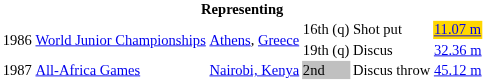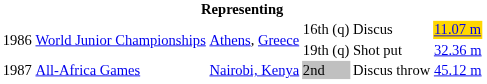 <table>
 <tr>
 <th colspan="6">Representing </th>
 </tr>
 <tr>
 <td rowspan=2>1986</td>
 <td rowspan=2><a href='#'>World Junior Championships</a></td>
 <td rowspan=2><a href='#'>Athens</a>, <a href='#'>Greece</a></td>
 <td>16th (q)</td>
-<td>Shot put</td>
+<td>Discus</td>
 <td style="background: gold;"><a href='#'>11.07 m</a></td>
 </tr>
 <tr>
 <td>19th (q)</td>
-<td>Discus</td>
+<td>Shot put</td>
 <td><a href='#'>32.36 m</a></td>
 </tr>
 <tr>
 <td>1987</td>
 <td><a href='#'>All-Africa Games</a></td>
 <td><a href='#'>Nairobi, Kenya</a></td>
 <td bgcolor="silver">2nd</td>
 <td>Discus throw</td>
 <td><a href='#'>45.12 m</a></td>
 </tr>
 </table>
